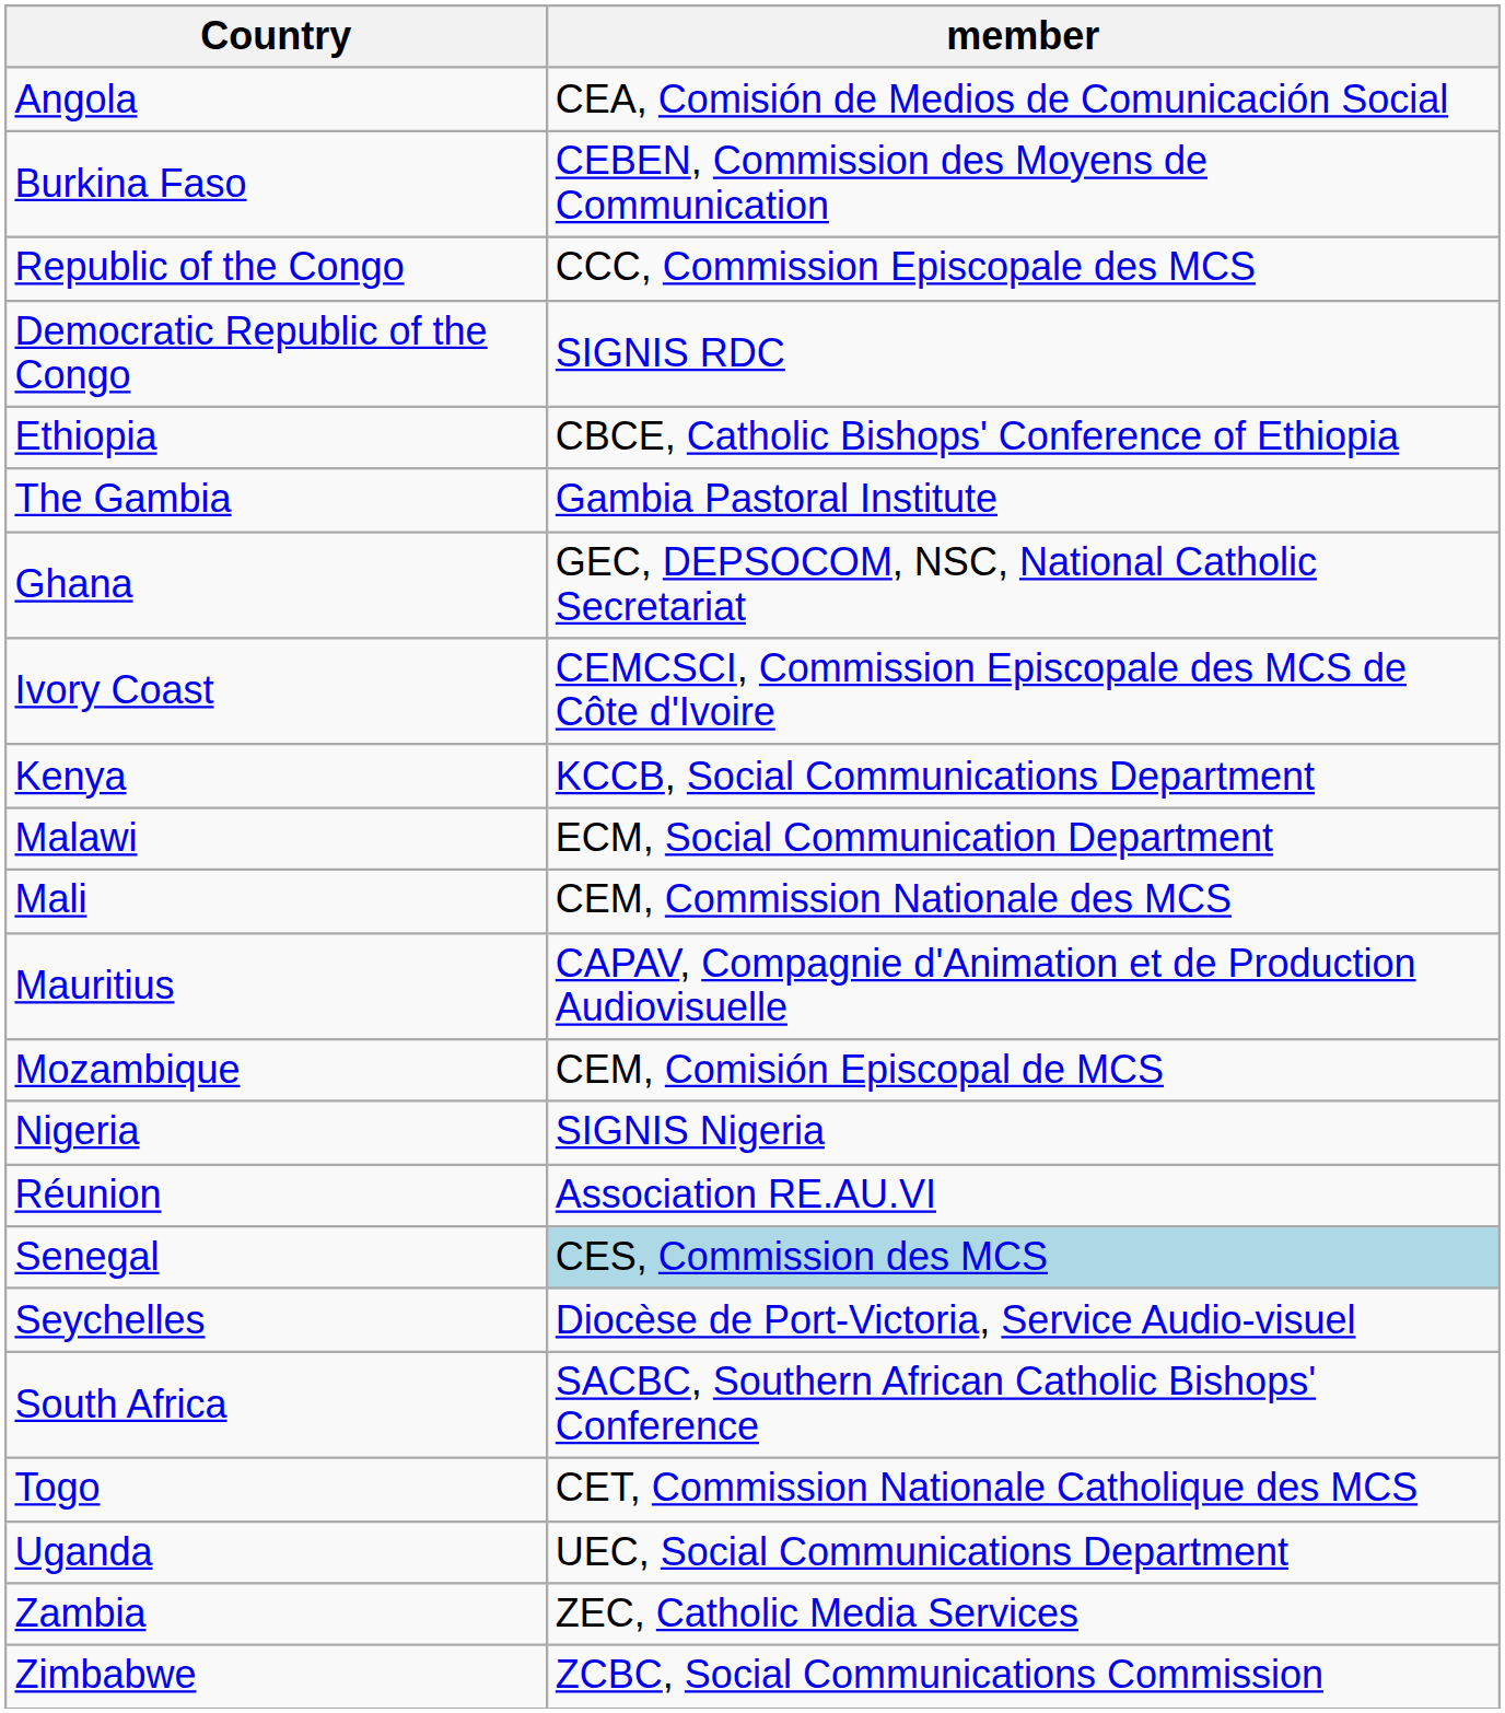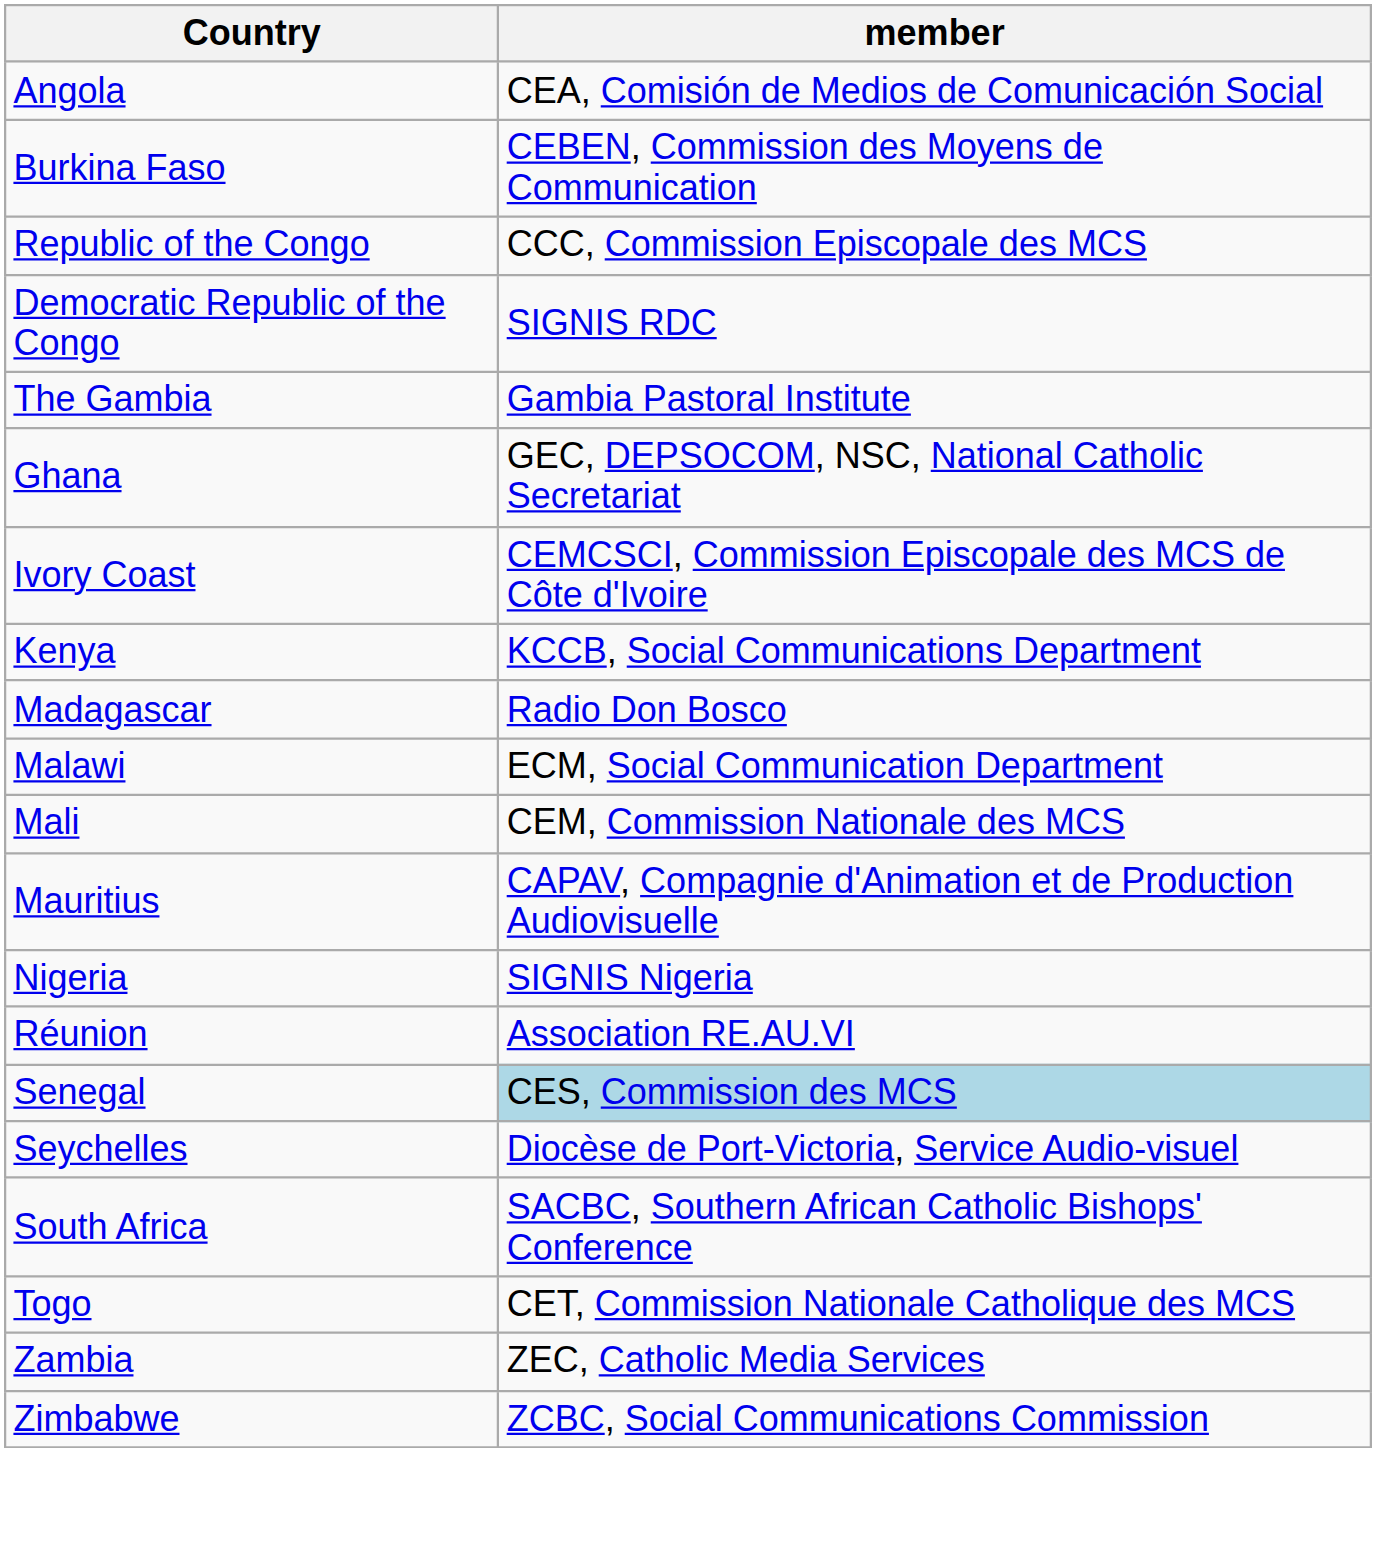 <table class="wikitable">
 <tr>
 <th>Country</th>
 <th>member</th>
 </tr>
 <tr>
 <td><a href='#'>Angola</a></td>
 <td>CEA, <a href='#'>Comisión de Medios de Comunicación Social</a></td>
 </tr>
 <tr>
 <td><a href='#'>Burkina Faso</a></td>
 <td><a href='#'>CEBEN</a>, <a href='#'>Commission des Moyens de Communication</a></td>
 </tr>
 <tr>
 <td><a href='#'>Republic of the Congo</a></td>
 <td>CCC, <a href='#'>Commission Episcopale des MCS</a></td>
 </tr>
 <tr>
 <td><a href='#'>Democratic Republic of the Congo</a></td>
 <td><a href='#'>SIGNIS RDC</a></td>
 </tr>
 <tr>
-<td><a href='#'>Ethiopia</a></td>
-<td>CBCE, <a href='#'>Catholic Bishops' Conference of Ethiopia</a></td>
-</tr>
-<tr>
 <td><a href='#'>The Gambia</a></td>
 <td><a href='#'>Gambia Pastoral Institute</a></td>
 </tr>
 <tr>
 <td><a href='#'>Ghana</a></td>
 <td>GEC, <a href='#'>DEPSOCOM</a>, NSC, <a href='#'>National Catholic Secretariat</a></td>
 </tr>
 <tr>
 <td><a href='#'>Ivory Coast</a></td>
 <td><a href='#'>CEMCSCI</a>, <a href='#'>Commission Episcopale des MCS de Côte d'Ivoire</a></td>
 </tr>
 <tr>
 <td><a href='#'>Kenya</a></td>
 <td><a href='#'>KCCB</a>, <a href='#'>Social Communications Department</a></td>
 </tr>
 <tr>
+<td><a href='#'>Madagascar</a></td>
+<td><a href='#'>Radio Don Bosco</a></td>
+</tr>
+<tr>
 <td><a href='#'>Malawi</a></td>
 <td>ECM, <a href='#'>Social Communication Department</a></td>
 </tr>
 <tr>
 <td><a href='#'>Mali</a></td>
 <td>CEM, <a href='#'>Commission Nationale des MCS</a></td>
 </tr>
 <tr>
 <td><a href='#'>Mauritius</a></td>
 <td><a href='#'>CAPAV</a>, <a href='#'>Compagnie d'Animation et de Production Audiovisuelle</a></td>
-</tr>
-<tr>
-<td><a href='#'>Mozambique</a></td>
-<td>CEM, <a href='#'>Comisión Episcopal de MCS</a></td>
 </tr>
 <tr>
 <td><a href='#'>Nigeria</a></td>
 <td><a href='#'>SIGNIS Nigeria</a></td>
 </tr>
 <tr>
 <td><a href='#'>Réunion</a></td>
 <td><a href='#'>Association RE.AU.VI</a></td>
 </tr>
 <tr>
 <td><a href='#'>Senegal</a></td>
 <td style="background: lightblue;">CES, <a href='#'>Commission des MCS</a></td>
 </tr>
 <tr>
 <td><a href='#'>Seychelles</a></td>
 <td><a href='#'>Diocèse de Port-Victoria</a>, <a href='#'>Service Audio-visuel</a></td>
 </tr>
 <tr>
 <td><a href='#'>South Africa</a></td>
 <td><a href='#'>SACBC</a>, <a href='#'>Southern African Catholic Bishops' Conference</a></td>
 </tr>
 <tr>
 <td><a href='#'>Togo</a></td>
 <td>CET, <a href='#'>Commission Nationale Catholique des MCS</a></td>
 </tr>
 <tr>
-<td><a href='#'>Uganda</a></td>
-<td>UEC, <a href='#'>Social Communications Department</a></td>
-</tr>
-<tr>
 <td><a href='#'>Zambia</a></td>
 <td>ZEC, <a href='#'>Catholic Media Services</a></td>
 </tr>
 <tr>
 <td><a href='#'>Zimbabwe</a></td>
 <td><a href='#'>ZCBC</a>, <a href='#'>Social Communications Commission</a></td>
 </tr>
 </table>
